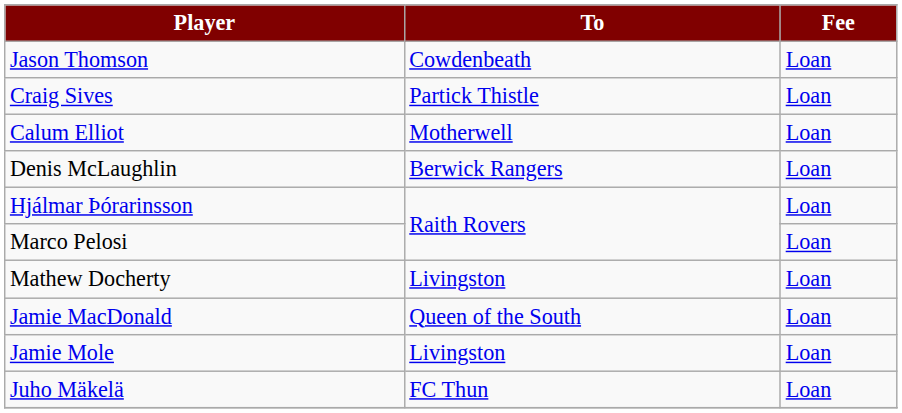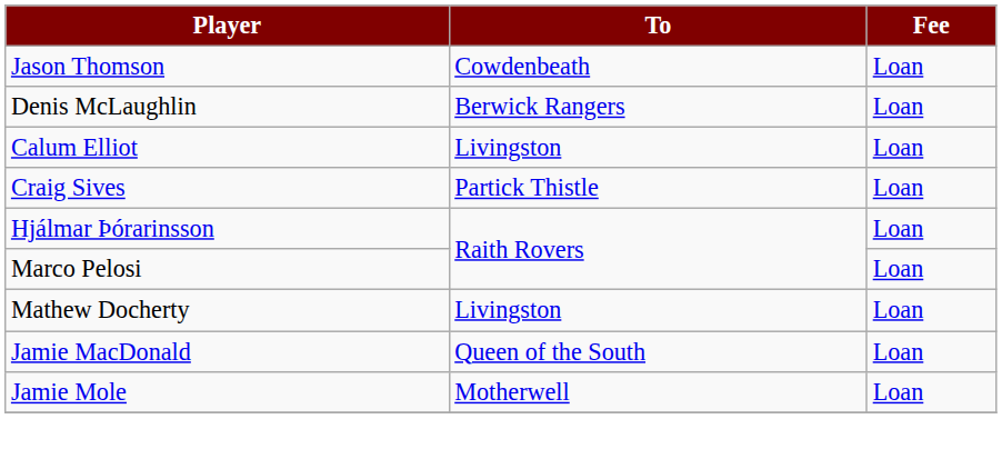 <table class="wikitable" style="text-align:left; font-size:95%;width:98%;">
 <tr>
 <th style="background:maroon; color:white;">Player</th>
 <th style="background:maroon; color:white;">To</th>
 <th style="background:maroon; color:white;">Fee</th>
 </tr>
 <tr>
 <td> <a href='#'>Jason Thomson</a></td>
 <td> <a href='#'>Cowdenbeath</a></td>
 <td><a href='#'>Loan</a></td>
 </tr>
 <tr>
-<td> <a href='#'>Craig Sives</a></td>
-<td> <a href='#'>Partick Thistle</a></td>
+<td> Denis McLaughlin</td>
+<td> <a href='#'>Berwick Rangers</a></td>
 <td><a href='#'>Loan</a></td>
 </tr>
 <tr>
 <td> <a href='#'>Calum Elliot</a></td>
-<td> <a href='#'>Motherwell</a></td>
+<td> <a href='#'>Livingston</a></td>
 <td><a href='#'>Loan</a></td>
 </tr>
 <tr>
-<td> Denis McLaughlin</td>
-<td> <a href='#'>Berwick Rangers</a></td>
+<td> <a href='#'>Craig Sives</a></td>
+<td> <a href='#'>Partick Thistle</a></td>
 <td><a href='#'>Loan</a></td>
 </tr>
 <tr>
 <td> <a href='#'>Hjálmar Þórarinsson</a></td>
 <td rowspan=2> <a href='#'>Raith Rovers</a></td>
 <td><a href='#'>Loan</a></td>
 </tr>
 <tr>
 <td> Marco Pelosi</td>
 <td><a href='#'>Loan</a></td>
 </tr>
 <tr>
 <td> Mathew Docherty</td>
 <td> <a href='#'>Livingston</a></td>
 <td><a href='#'>Loan</a></td>
 </tr>
 <tr>
 <td> <a href='#'>Jamie MacDonald</a></td>
 <td> <a href='#'>Queen of the South</a></td>
 <td><a href='#'>Loan</a></td>
 </tr>
 <tr>
 <td> <a href='#'>Jamie Mole</a></td>
-<td> <a href='#'>Livingston</a></td>
-<td><a href='#'>Loan</a></td>
-</tr>
-<tr>
-<td> <a href='#'>Juho Mäkelä</a></td>
-<td> <a href='#'>FC Thun</a></td>
+<td> <a href='#'>Motherwell</a></td>
 <td><a href='#'>Loan</a></td>
 </tr>
 <tr>
 </tr>
 </table>
